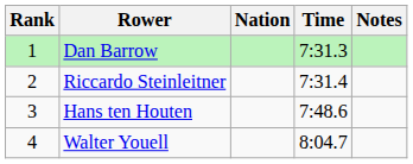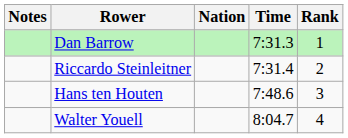 <table class="wikitable sortable" style="text-align:center">
 <tr>
-<th>Rank</th>
+<th>Notes</th>
 <th>Rower</th>
 <th>Nation</th>
 <th>Time</th>
-<th>Notes</th>
+<th>Rank</th>
 </tr>
 <tr bgcolor=bbf3bb>
-<td>1</td>
+<td></td>
 <td align=left><a href='#'>Dan Barrow</a></td>
 <td align=left></td>
 <td>7:31.3</td>
-<td></td>
+<td>1</td>
 </tr>
 <tr>
-<td>2</td>
+<td></td>
 <td align=left><a href='#'>Riccardo Steinleitner</a></td>
 <td align=left></td>
 <td>7:31.4</td>
-<td></td>
+<td>2</td>
 </tr>
 <tr>
-<td>3</td>
+<td></td>
 <td align=left><a href='#'>Hans ten Houten</a></td>
 <td align=left></td>
 <td>7:48.6</td>
-<td></td>
+<td>3</td>
 </tr>
 <tr>
-<td>4</td>
+<td></td>
 <td align=left><a href='#'>Walter Youell</a></td>
 <td align=left></td>
 <td>8:04.7</td>
-<td></td>
+<td>4</td>
 </tr>
 </table>
